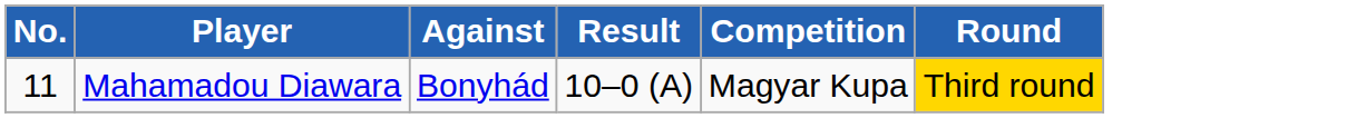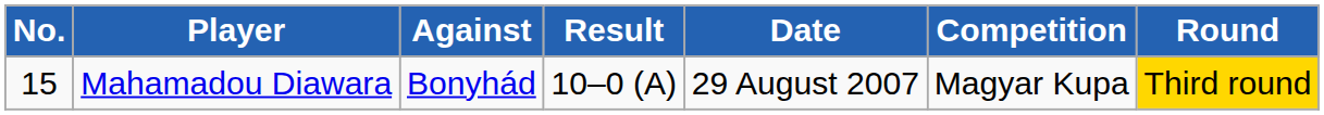 <table class="wikitable plainrowheaders sortable">
 <tr>
 <th style="background-color:#2462B2; color:#FFFFFF">No.</th>
 <th style="background-color:#2462B2; color:#FFFFFF">Player</th>
 <th style="background-color:#2462B2; color:#FFFFFF">Against</th>
 <th style="background-color:#2462B2; color:#FFFFFF">Result</th>
+<th style="background-color:#2462B2; color:#FFFFFF">Date</th>
 <th style="background-color:#2462B2; color:#FFFFFF">Competition</th>
 <th style="background-color:#2462B2; color:#FFFFFF">Round</th>
 </tr>
 <tr>
-<td style="text-align:center;">11</td>
+<td style="text-align:center;">15</td>
 <td style="text-align:left;"> <a href='#'>Mahamadou Diawara</a></td>
 <td style="text-align:left;"><a href='#'>Bonyhád</a></td>
 <td style="text-align:center;">10–0 (A)</td>
+<td style="text-align:left;">29 August 2007</td>
 <td style="text-align:left;">Magyar Kupa</td>
 <td style="background: gold; text-align:center;">Third round</td>
 </tr>
 </table>
